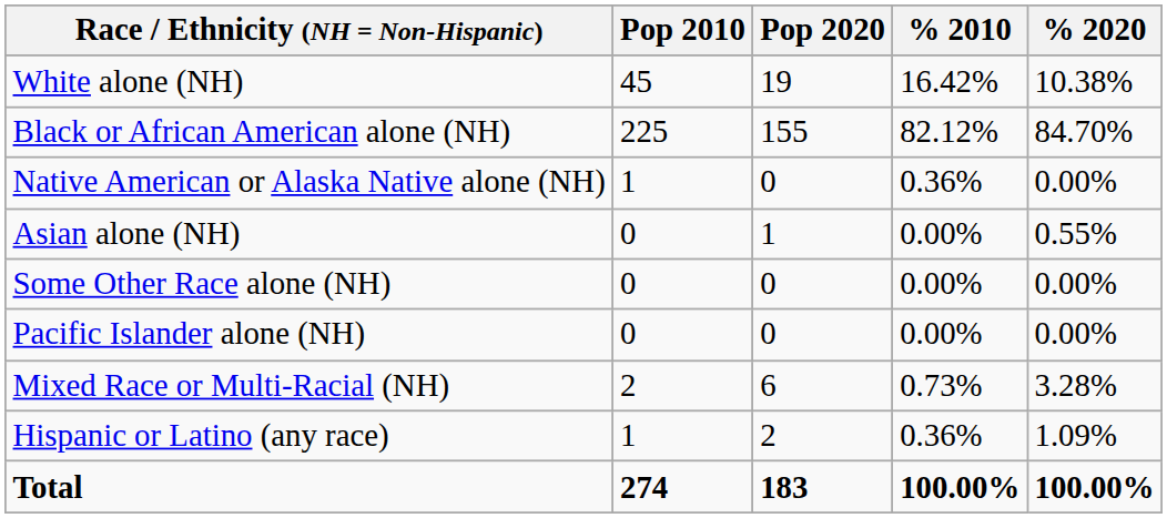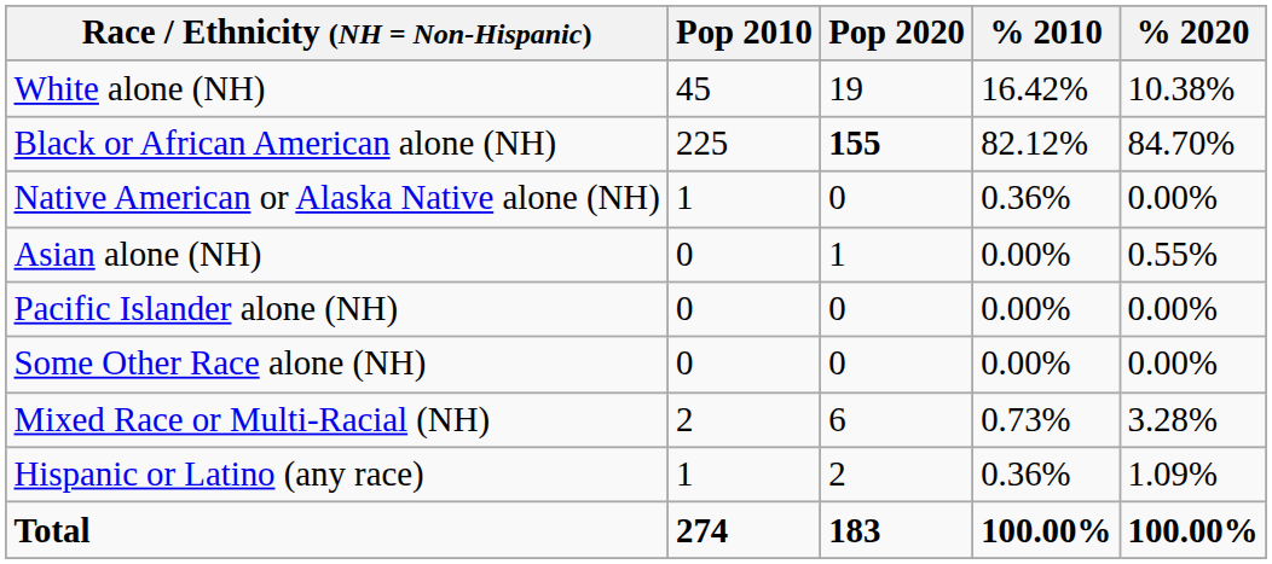 <table class="wikitable">
 <tr>
 <th>Race / Ethnicity <small>(<em>NH = Non-Hispanic</em>)</small></th>
 <th>Pop 2010</th>
 <th>Pop 2020</th>
 <th>% 2010</th>
 <th>% 2020</th>
 </tr>
 <tr>
 <td><a href='#'>White</a> alone (NH)</td>
 <td>45</td>
 <td>19</td>
 <td>16.42%</td>
 <td>10.38%</td>
 </tr>
 <tr>
 <td><a href='#'>Black or African American</a> alone (NH)</td>
 <td>225</td>
-<td>155</td>
+<td><strong>155</strong></td>
 <td>82.12%</td>
 <td>84.70%</td>
 </tr>
 <tr>
 <td><a href='#'>Native American</a> or <a href='#'>Alaska Native</a> alone (NH)</td>
 <td>1</td>
 <td>0</td>
 <td>0.36%</td>
 <td>0.00%</td>
 </tr>
 <tr>
 <td><a href='#'>Asian</a> alone (NH)</td>
 <td>0</td>
 <td>1</td>
 <td>0.00%</td>
 <td>0.55%</td>
 </tr>
 <tr>
-<td><a href='#'>Some Other Race</a> alone (NH)</td>
+<td><a href='#'>Pacific Islander</a> alone (NH)</td>
 <td>0</td>
 <td>0</td>
 <td>0.00%</td>
 <td>0.00%</td>
 </tr>
 <tr>
-<td><a href='#'>Pacific Islander</a> alone (NH)</td>
+<td><a href='#'>Some Other Race</a> alone (NH)</td>
 <td>0</td>
 <td>0</td>
 <td>0.00%</td>
 <td>0.00%</td>
 </tr>
 <tr>
 <td><a href='#'>Mixed Race or Multi-Racial</a> (NH)</td>
 <td>2</td>
 <td>6</td>
 <td>0.73%</td>
 <td>3.28%</td>
 </tr>
 <tr>
 <td><a href='#'>Hispanic or Latino</a> (any race)</td>
 <td>1</td>
 <td>2</td>
 <td>0.36%</td>
 <td>1.09%</td>
 </tr>
 <tr>
 <td><strong>Total</strong></td>
 <td><strong>274</strong></td>
 <td><strong>183</strong></td>
 <td><strong>100.00%</strong></td>
 <td><strong>100.00%</strong></td>
 </tr>
 </table>
